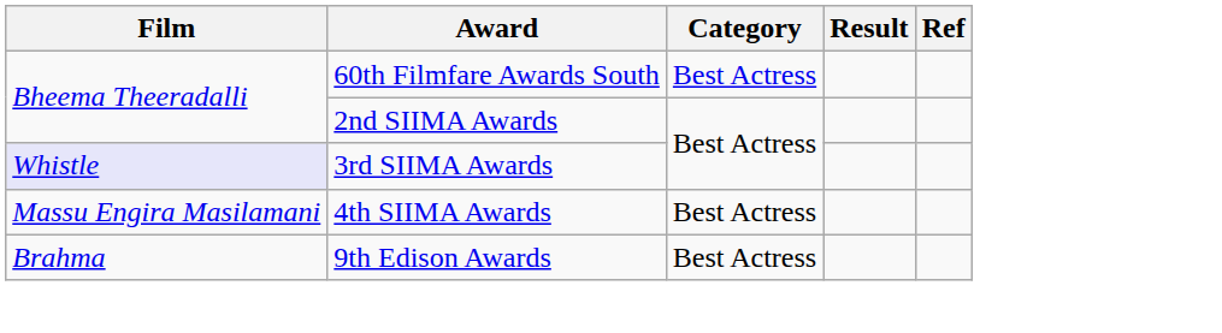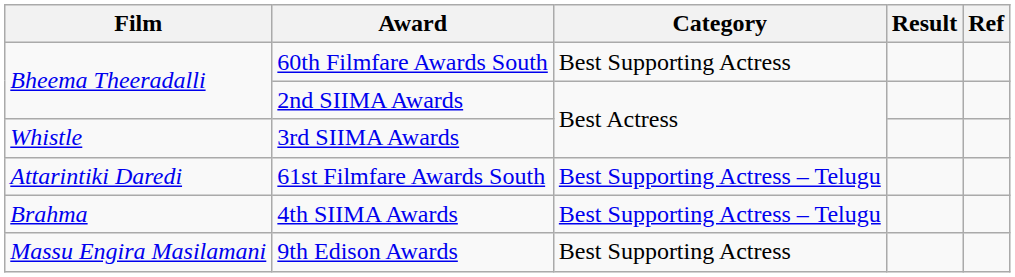 <table class="wikitable sortable">
 <tr>
 <th>Film</th>
 <th>Award</th>
 <th>Category</th>
 <th>Result</th>
 <th>Ref</th>
 </tr>
 <tr>
 <td rowspan=2><em><a href='#'>Bheema Theeradalli</a></em></td>
 <td><a href='#'>60th Filmfare Awards South</a></td>
-<td><a href='#'>Best Actress</a></td>
+<td>Best Supporting Actress</td>
 <td></td>
 <td></td>
 </tr>
 <tr>
 <td><a href='#'>2nd SIIMA Awards</a></td>
 <td rowspan="2">Best Actress</td>
 <td></td>
 <td></td>
 </tr>
 <tr>
-<td style="background: lavender;"><em><a href='#'>Whistle</a></em></td>
+<td><em><a href='#'>Whistle</a></em></td>
 <td><a href='#'>3rd SIIMA Awards</a></td>
 <td></td>
 <td></td>
 </tr>
 <tr>
-<td><em><a href='#'>Massu Engira Masilamani</a></em></td>
-<td><a href='#'>4th SIIMA Awards</a></td>
-<td>Best Actress</td>
+<td><em><a href='#'>Attarintiki Daredi</a></em></td>
+<td><a href='#'>61st Filmfare Awards South</a></td>
+<td><a href='#'>Best Supporting Actress – Telugu</a></td>
 <td></td>
 <td></td>
 </tr>
 <tr>
 <td><em><a href='#'>Brahma</a></em></td>
+<td><a href='#'>4th SIIMA Awards</a></td>
+<td><a href='#'>Best Supporting Actress – Telugu</a></td>
+<td></td>
+<td></td>
+</tr>
+<tr>
+<td><em><a href='#'>Massu Engira Masilamani</a></em></td>
 <td><a href='#'>9th Edison Awards</a></td>
-<td>Best Actress</td>
+<td>Best Supporting Actress</td>
 <td></td>
 <td><br></td>
 </tr>
 </table>
